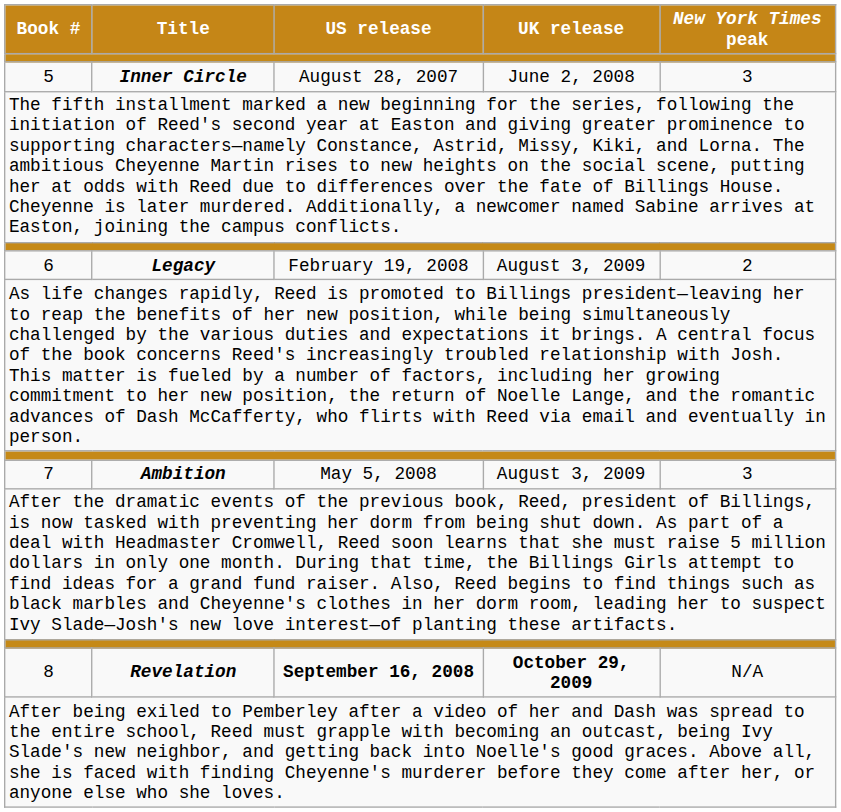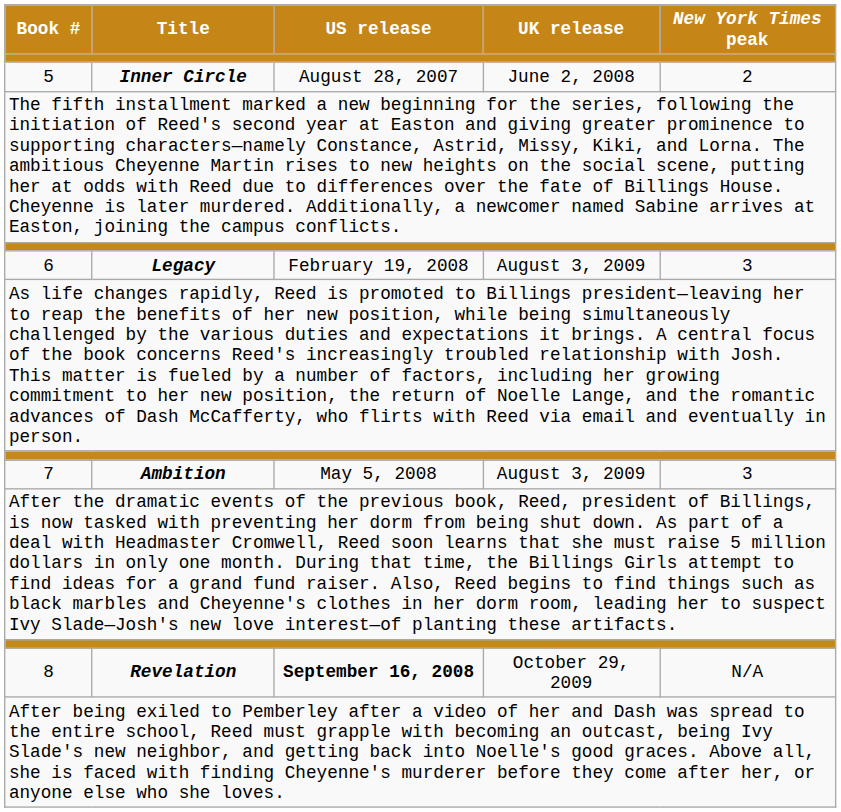 <table class="wikitable" style="width:98%; background-color:#FFFFF">
 <tr style="color:white">
 <th style="background-color: #C58617;">Book #</th>
 <th style="background-color: #C58617;">Title</th>
 <th style="background-color: #C58617;">US release</th>
 <th style="background-color: #C58617;">UK release</th>
 <th style="background-color: #C58617;"><em>New York Times</em> peak</th>
 </tr>
 <tr>
 <td colspan="6" bgcolor="#C58917"></td>
 </tr>
 <tr>
 <td align="center">5</td>
 <td align="center"><strong><em>Inner Circle</em></strong></td>
 <td align="center">August 28, 2007</td>
 <td align="center">June 2, 2008</td>
-<td align="center">3</td>
+<td align="center">2</td>
 </tr>
 <tr>
 <td colspan="6">The fifth installment marked a new beginning for the series, following the initiation of Reed's second year at Easton and giving greater prominence to supporting characters—namely Constance, Astrid, Missy, Kiki, and Lorna. The ambitious Cheyenne Martin rises to new heights on the social scene, putting her at odds with Reed due to differences over the fate of Billings House. Cheyenne is later murdered. Additionally, a newcomer named Sabine arrives at Easton, joining the campus conflicts.</td>
 </tr>
 <tr>
 <td colspan="6" bgcolor="#C58917"></td>
 </tr>
 <tr>
 <td align="center">6</td>
 <td align="center"><strong><em>Legacy</em></strong></td>
 <td align="center">February 19, 2008</td>
 <td align="center">August 3, 2009</td>
-<td align="center">2</td>
+<td align="center">3</td>
 </tr>
 <tr>
 <td colspan="6">As life changes rapidly, Reed is promoted to Billings president—leaving her to reap the benefits of her new position, while being simultaneously challenged by the various duties and expectations it brings. A central focus of the book concerns Reed's increasingly troubled relationship with Josh. This matter is fueled by a number of factors, including her growing commitment to her new position, the return of Noelle Lange, and the romantic advances of Dash McCafferty, who flirts with Reed via email and eventually in person.</td>
 </tr>
 <tr>
 <td colspan="6" bgcolor="#C58917"></td>
 </tr>
 <tr>
 <td align="center">7</td>
 <td align="center"><strong><em>Ambition</em></strong></td>
 <td align="center">May 5, 2008</td>
 <td align="center">August 3, 2009</td>
 <td align="center">3</td>
 </tr>
 <tr>
 <td colspan="6">After the dramatic events of the previous book, Reed, president of Billings, is now tasked with preventing her dorm from being shut down. As part of a deal with Headmaster Cromwell, Reed soon learns that she must raise 5 million dollars in only one month. During that time, the Billings Girls attempt to find ideas for a grand fund raiser. Also, Reed begins to find things such as black marbles and Cheyenne's clothes in her dorm room, leading her to suspect Ivy Slade—Josh's new love interest—of planting these artifacts.</td>
 </tr>
 <tr>
 <td colspan="6" bgcolor="#C58917"></td>
 </tr>
 <tr>
 <td align="center">8</td>
 <td align="center"><strong><em>Revelation</em></strong></td>
 <td align="center"><strong>September 16, 2008</strong></td>
-<td align="center"><strong>October 29, 2009</strong></td>
+<td align="center">October 29, 2009</td>
 <td align="center">N/A</td>
 </tr>
 <tr>
 <td colspan="6">After being exiled to Pemberley after a video of her and Dash was spread to the entire school, Reed must grapple with becoming an outcast, being Ivy Slade's new neighbor, and getting back into Noelle's good graces. Above all, she is faced with finding Cheyenne's murderer before they come after her, or anyone else who she loves.</td>
 </tr>
 </table>
